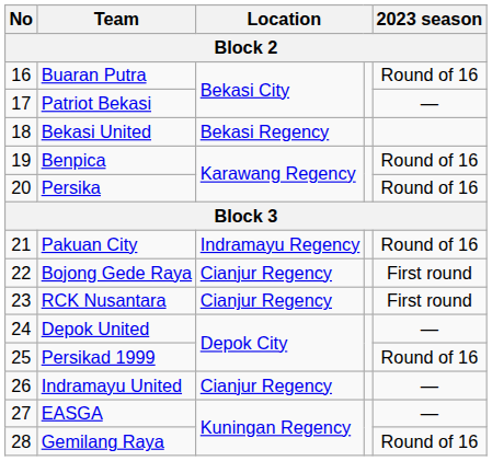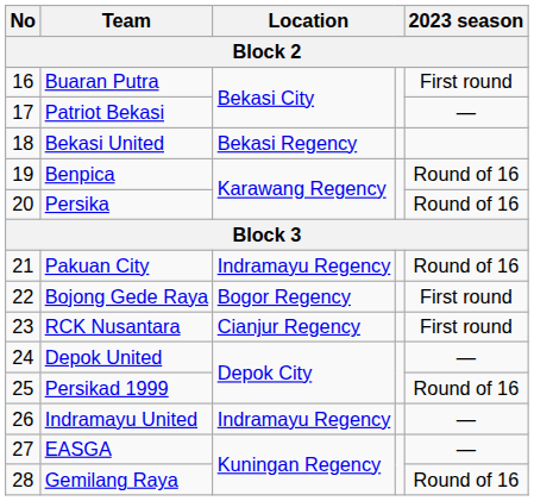 <table class="wikitable sortable" style="font-size:90%;">
 <tr>
 <th>No</th>
 <th>Team</th>
 <th colspan=2>Location</th>
 <th>2023 season</th>
 </tr>
 <tr>
 <th colspan="5" align="center">Block 2</th>
 </tr>
 <tr>
 <td align=center>16</td>
 <td><a href='#'>Buaran Putra</a></td>
 <td rowspan="2"><a href='#'>Bekasi City</a></td>
 <td rowspan="2"></td>
-<td align=center>Round of 16</td>
+<td align=center>First round<br></td>
 </tr>
 <tr>
 <td align=center>17</td>
 <td><a href='#'>Patriot Bekasi</a></td>
 <td align=center>—</td>
 </tr>
 <tr>
 <td align=center>18</td>
 <td><a href='#'>Bekasi United</a></td>
 <td><a href='#'>Bekasi Regency</a></td>
 <td></td>
 <td align=center></td>
 </tr>
 <tr>
 <td align=center>19</td>
 <td><a href='#'>Benpica</a></td>
 <td rowspan="2"><a href='#'>Karawang Regency</a></td>
 <td rowspan="2"></td>
 <td align=center>Round of 16</td>
 </tr>
 <tr>
 <td align=center>20</td>
 <td><a href='#'>Persika</a></td>
 <td align=center>Round of 16</td>
 </tr>
 <tr>
 <th colspan="5" align="center">Block 3</th>
 </tr>
 <tr>
 <td align=center>21</td>
 <td><a href='#'>Pakuan City</a></td>
 <td><a href='#'>Indramayu Regency</a></td>
 <td></td>
 <td align=center>Round of 16</td>
 </tr>
 <tr>
 <td align=center>22</td>
 <td><a href='#'>Bojong Gede Raya</a></td>
-<td><a href='#'>Cianjur Regency</a></td>
+<td><a href='#'>Bogor Regency</a></td>
 <td></td>
 <td align=center>First round<br></td>
 </tr>
 <tr>
 <td align=center>23</td>
 <td><a href='#'>RCK Nusantara</a></td>
 <td><a href='#'>Cianjur Regency</a></td>
 <td></td>
 <td align=center>First round<br></td>
 </tr>
 <tr>
 <td align=center>24</td>
 <td><a href='#'>Depok United</a></td>
 <td rowspan="2"><a href='#'>Depok City</a></td>
 <td rowspan="2"></td>
 <td align=center>—</td>
 </tr>
 <tr>
 <td align=center>25</td>
 <td><a href='#'>Persikad 1999</a></td>
 <td align=center>Round of 16</td>
 </tr>
 <tr>
 <td align=center>26</td>
 <td><a href='#'>Indramayu United</a></td>
-<td><a href='#'>Cianjur Regency</a></td>
+<td><a href='#'>Indramayu Regency</a></td>
 <td></td>
 <td align=center>—</td>
 </tr>
 <tr>
 <td align=center>27</td>
 <td><a href='#'>EASGA</a></td>
 <td rowspan="2"><a href='#'>Kuningan Regency</a></td>
 <td rowspan="2"></td>
 <td align=center>—</td>
 </tr>
 <tr>
 <td align=center>28</td>
 <td><a href='#'>Gemilang Raya</a></td>
 <td align=center>Round of 16</td>
 </tr>
 </table>
